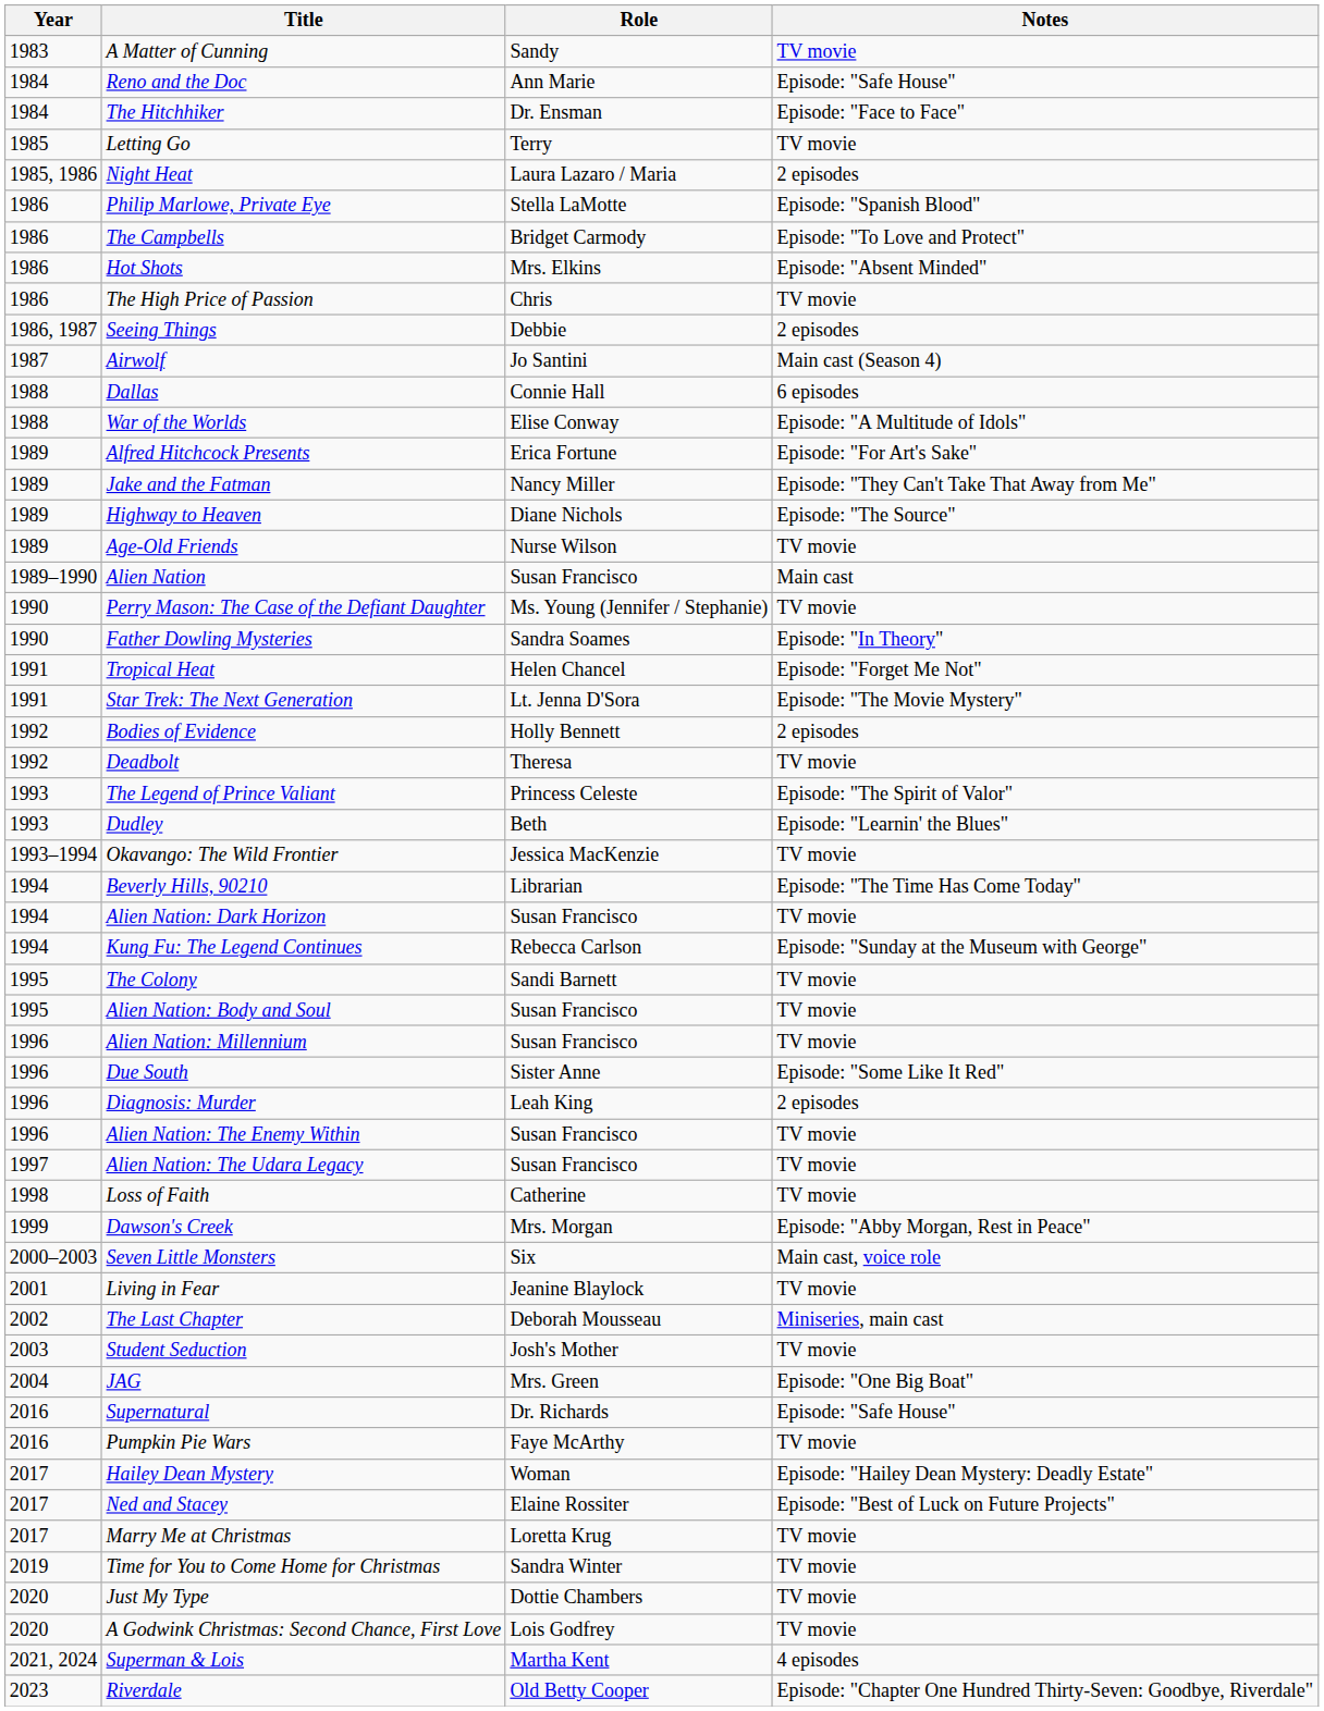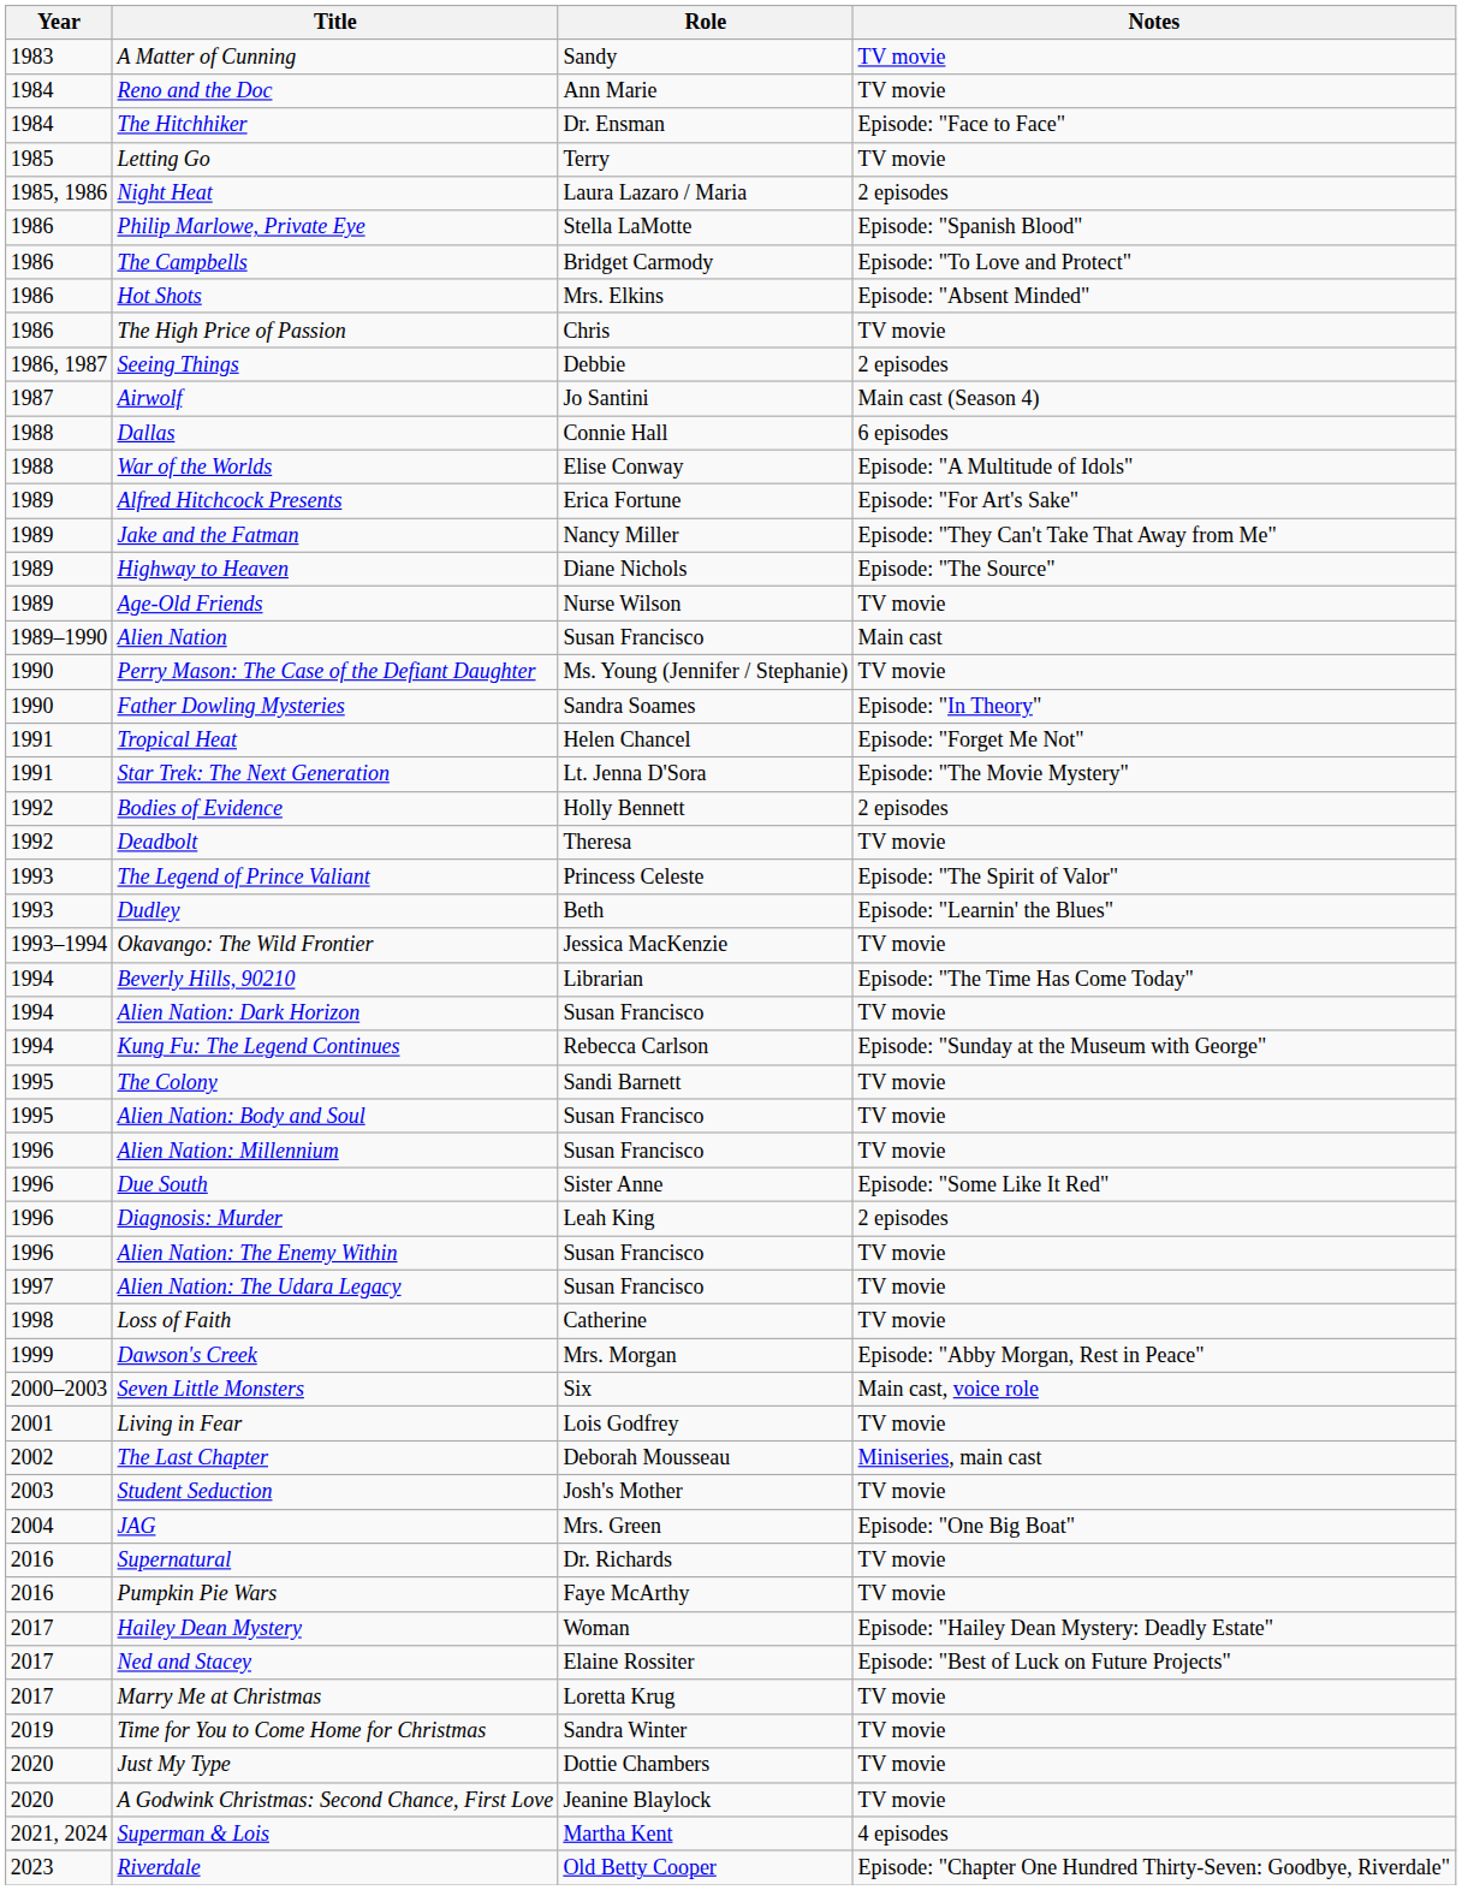 <table class="wikitable sortable">
 <tr>
 <th>Year</th>
 <th>Title</th>
 <th>Role</th>
 <th class="unsortable">Notes</th>
 </tr>
 <tr>
 <td>1983</td>
 <td data-sort-value="Matter of Cunning, A"><em>A Matter of Cunning</em></td>
 <td>Sandy</td>
 <td><a href='#'>TV movie</a></td>
 </tr>
 <tr>
 <td>1984</td>
 <td><em><a href='#'>Reno and the Doc</a></em></td>
 <td>Ann Marie</td>
-<td>Episode: "Safe House"</td>
+<td>TV movie</td>
 </tr>
 <tr>
 <td>1984</td>
 <td data-sort-value="Hitchhiker, The"><a href='#'><em>The Hitchhiker</em></a></td>
 <td>Dr. Ensman</td>
 <td>Episode: "Face to Face"</td>
 </tr>
 <tr>
 <td>1985</td>
 <td><em>Letting Go</em></td>
 <td>Terry</td>
 <td>TV movie</td>
 </tr>
 <tr>
 <td>1985, 1986</td>
 <td><em><a href='#'>Night Heat</a></em></td>
 <td>Laura Lazaro / Maria</td>
 <td>2 episodes</td>
 </tr>
 <tr>
 <td>1986</td>
 <td><em><a href='#'>Philip Marlowe, Private Eye</a></em></td>
 <td>Stella LaMotte</td>
 <td>Episode: "Spanish Blood"</td>
 </tr>
 <tr>
 <td>1986</td>
 <td data-sort-value="Campbells, The"><em><a href='#'>The Campbells</a></em></td>
 <td>Bridget Carmody</td>
 <td>Episode: "To Love and Protect"</td>
 </tr>
 <tr>
 <td>1986</td>
 <td><a href='#'><em>Hot Shots</em></a></td>
 <td>Mrs. Elkins</td>
 <td>Episode: "Absent Minded"</td>
 </tr>
 <tr>
 <td>1986</td>
 <td data-sort-value="High Price of Passion, The"><em>The High Price of Passion</em></td>
 <td>Chris</td>
 <td>TV movie</td>
 </tr>
 <tr>
 <td>1986, 1987</td>
 <td><a href='#'><em>Seeing Things</em></a></td>
 <td>Debbie</td>
 <td>2 episodes</td>
 </tr>
 <tr>
 <td>1987</td>
 <td><em><a href='#'>Airwolf</a></em></td>
 <td>Jo Santini</td>
 <td>Main cast (Season 4)</td>
 </tr>
 <tr>
 <td>1988</td>
 <td><em><a href='#'>Dallas</a></em></td>
 <td>Connie Hall</td>
 <td>6 episodes</td>
 </tr>
 <tr>
 <td>1988</td>
 <td><a href='#'><em>War of the Worlds</em></a></td>
 <td>Elise Conway</td>
 <td>Episode: "A Multitude of Idols"</td>
 </tr>
 <tr>
 <td>1989</td>
 <td><a href='#'><em>Alfred Hitchcock Presents</em></a></td>
 <td>Erica Fortune</td>
 <td>Episode: "For Art's Sake"</td>
 </tr>
 <tr>
 <td>1989</td>
 <td><em><a href='#'>Jake and the Fatman</a></em></td>
 <td>Nancy Miller</td>
 <td>Episode: "They Can't Take That Away from Me"</td>
 </tr>
 <tr>
 <td>1989</td>
 <td><em><a href='#'>Highway to Heaven</a></em></td>
 <td>Diane Nichols</td>
 <td>Episode: "The Source"</td>
 </tr>
 <tr>
 <td>1989</td>
 <td><em><a href='#'>Age-Old Friends</a></em></td>
 <td>Nurse Wilson</td>
 <td>TV movie</td>
 </tr>
 <tr>
 <td>1989–1990</td>
 <td><a href='#'><em>Alien Nation</em></a></td>
 <td>Susan Francisco</td>
 <td>Main cast</td>
 </tr>
 <tr>
 <td>1990</td>
 <td><em><a href='#'>Perry Mason: The Case of the Defiant Daughter</a></em></td>
 <td>Ms. Young (Jennifer / Stephanie)</td>
 <td>TV movie</td>
 </tr>
 <tr>
 <td>1990</td>
 <td><em><a href='#'>Father Dowling Mysteries</a></em></td>
 <td>Sandra Soames</td>
 <td>Episode: "<a href='#'>In Theory</a>"</td>
 </tr>
 <tr>
 <td>1991</td>
 <td><em><a href='#'>Tropical Heat</a></em></td>
 <td>Helen Chancel</td>
 <td>Episode: "Forget Me Not"</td>
 </tr>
 <tr>
 <td>1991</td>
 <td><em><a href='#'>Star Trek: The Next Generation</a></em></td>
 <td>Lt. Jenna D'Sora</td>
 <td>Episode: "The Movie Mystery"</td>
 </tr>
 <tr>
 <td>1992</td>
 <td><a href='#'><em>Bodies of Evidence</em></a></td>
 <td>Holly Bennett</td>
 <td>2 episodes</td>
 </tr>
 <tr>
 <td>1992</td>
 <td><a href='#'><em>Deadbolt</em></a></td>
 <td>Theresa</td>
 <td>TV movie</td>
 </tr>
 <tr>
 <td>1993</td>
 <td data-sort-value="Legend of Prince Valiant, The"><em><a href='#'>The Legend of Prince Valiant</a></em></td>
 <td>Princess Celeste</td>
 <td>Episode: "The Spirit of Valor"</td>
 </tr>
 <tr>
 <td>1993</td>
 <td><a href='#'><em>Dudley</em></a></td>
 <td>Beth</td>
 <td>Episode: "Learnin' the Blues"</td>
 </tr>
 <tr>
 <td>1993–1994</td>
 <td><em>Okavango: The Wild Frontier</em></td>
 <td>Jessica MacKenzie</td>
 <td>TV movie</td>
 </tr>
 <tr>
 <td>1994</td>
 <td><em><a href='#'>Beverly Hills, 90210</a></em></td>
 <td>Librarian</td>
 <td>Episode: "The Time Has Come Today"</td>
 </tr>
 <tr>
 <td>1994</td>
 <td><em><a href='#'>Alien Nation: Dark Horizon</a></em></td>
 <td>Susan Francisco</td>
 <td>TV movie</td>
 </tr>
 <tr>
 <td>1994</td>
 <td><em><a href='#'>Kung Fu: The Legend Continues</a></em></td>
 <td>Rebecca Carlson</td>
 <td>Episode: "Sunday at the Museum with George"</td>
 </tr>
 <tr>
 <td>1995</td>
 <td data-sort-value="Colony, The"><a href='#'><em>The Colony</em></a></td>
 <td>Sandi Barnett</td>
 <td>TV movie</td>
 </tr>
 <tr>
 <td>1995</td>
 <td><em><a href='#'>Alien Nation: Body and Soul</a></em></td>
 <td>Susan Francisco</td>
 <td>TV movie</td>
 </tr>
 <tr>
 <td>1996</td>
 <td><em><a href='#'>Alien Nation: Millennium</a></em></td>
 <td>Susan Francisco</td>
 <td>TV movie</td>
 </tr>
 <tr>
 <td>1996</td>
 <td><em><a href='#'>Due South</a></em></td>
 <td>Sister Anne</td>
 <td>Episode: "Some Like It Red"</td>
 </tr>
 <tr>
 <td>1996</td>
 <td><em><a href='#'>Diagnosis: Murder</a></em></td>
 <td>Leah King</td>
 <td>2 episodes</td>
 </tr>
 <tr>
 <td>1996</td>
 <td><em><a href='#'>Alien Nation: The Enemy Within</a></em></td>
 <td>Susan Francisco</td>
 <td>TV movie</td>
 </tr>
 <tr>
 <td>1997</td>
 <td><em><a href='#'>Alien Nation: The Udara Legacy</a></em></td>
 <td>Susan Francisco</td>
 <td>TV movie</td>
 </tr>
 <tr>
 <td>1998</td>
 <td><em>Loss of Faith</em></td>
 <td>Catherine</td>
 <td>TV movie</td>
 </tr>
 <tr>
 <td>1999</td>
 <td><em><a href='#'>Dawson's Creek</a></em></td>
 <td>Mrs. Morgan</td>
 <td>Episode: "Abby Morgan, Rest in Peace"</td>
 </tr>
 <tr>
 <td>2000–2003</td>
 <td><a href='#'><em>Seven Little Monsters</em></a></td>
 <td>Six</td>
 <td>Main cast, <a href='#'>voice role</a></td>
 </tr>
 <tr>
 <td>2001</td>
 <td><em>Living in Fear</em></td>
-<td>Jeanine Blaylock</td>
+<td>Lois Godfrey</td>
 <td>TV movie</td>
 </tr>
 <tr>
 <td>2002</td>
 <td data-sort-value="Last Chapter, The"><a href='#'><em>The Last Chapter</em></a></td>
 <td>Deborah Mousseau</td>
 <td><a href='#'>Miniseries</a>, main cast</td>
 </tr>
 <tr>
 <td>2003</td>
 <td><em><a href='#'>Student Seduction</a></em></td>
 <td>Josh's Mother</td>
 <td>TV movie</td>
 </tr>
 <tr>
 <td>2004</td>
 <td><a href='#'><em>JAG</em></a></td>
 <td>Mrs. Green</td>
 <td>Episode: "One Big Boat"</td>
 </tr>
 <tr>
 <td>2016</td>
 <td><a href='#'><em>Supernatural</em></a></td>
 <td>Dr. Richards</td>
-<td>Episode: "Safe House"</td>
+<td>TV movie</td>
 </tr>
 <tr>
 <td>2016</td>
 <td><em>Pumpkin Pie Wars</em></td>
 <td>Faye McArthy</td>
 <td>TV movie</td>
 </tr>
 <tr>
 <td>2017</td>
 <td><em><a href='#'>Hailey Dean Mystery</a></em></td>
 <td>Woman</td>
 <td>Episode: "Hailey Dean Mystery: Deadly Estate"</td>
 </tr>
 <tr>
 <td>2017</td>
 <td><em><a href='#'>Ned and Stacey</a></em></td>
 <td>Elaine Rossiter</td>
 <td>Episode: "Best of Luck on Future Projects"</td>
 </tr>
 <tr>
 <td>2017</td>
 <td><em>Marry Me at Christmas</em></td>
 <td>Loretta Krug</td>
 <td>TV movie</td>
 </tr>
 <tr>
 <td>2019</td>
 <td><em>Time for You to Come Home for Christmas</em></td>
 <td>Sandra Winter</td>
 <td>TV movie</td>
 </tr>
 <tr>
 <td>2020</td>
 <td><em>Just My Type</em></td>
 <td>Dottie Chambers</td>
 <td>TV movie</td>
 </tr>
 <tr>
 <td>2020</td>
 <td data-sort-value="Godwink Christmas: Second Chance, First Love, A"><em>A Godwink Christmas: Second Chance, First Love</em></td>
-<td>Lois Godfrey</td>
+<td>Jeanine Blaylock</td>
 <td>TV movie</td>
 </tr>
 <tr>
 <td>2021, 2024</td>
 <td><em><a href='#'>Superman & Lois</a></em></td>
 <td><a href='#'>Martha Kent</a></td>
 <td>4 episodes</td>
 </tr>
 <tr>
 <td>2023</td>
 <td><em><a href='#'>Riverdale</a></em></td>
 <td><a href='#'>Old Betty Cooper</a></td>
 <td>Episode: "Chapter One Hundred Thirty-Seven: Goodbye, Riverdale"</td>
 </tr>
 </table>
